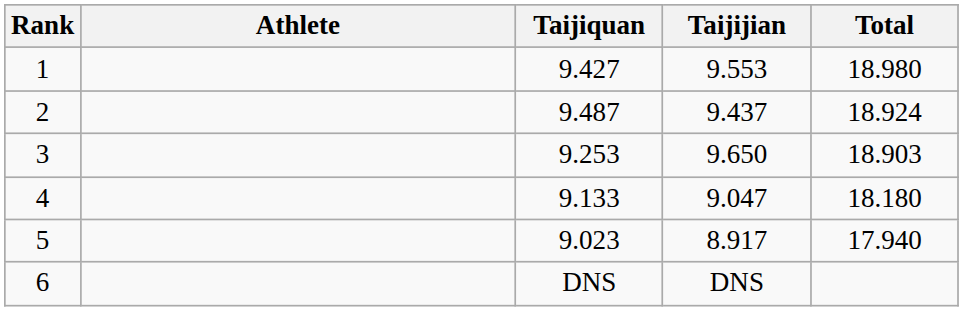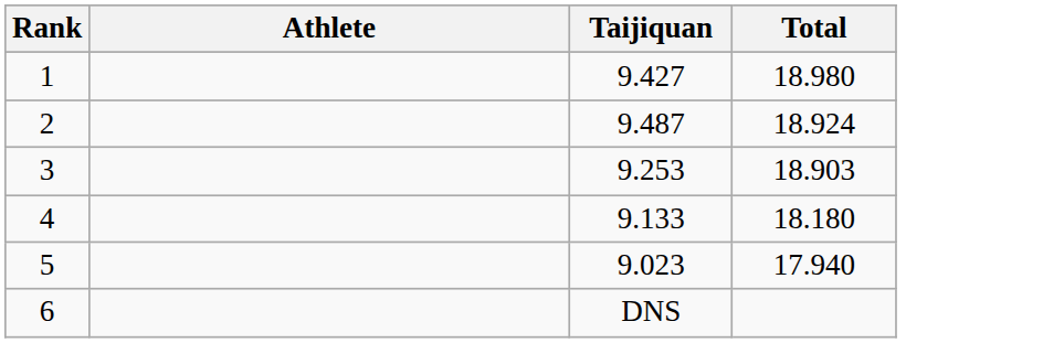 <table class="wikitable" style="text-align:center">
 <tr>
 <th width=20>Rank</th>
 <th width=250>Athlete</th>
 <th width=80>Taijiquan</th>
-<th width=80>Taijijian</th>
 <th width=80>Total</th>
 </tr>
 <tr>
 <td>1</td>
 <td align="left"></td>
 <td>9.427</td>
-<td>9.553</td>
 <td>18.980</td>
 </tr>
 <tr>
 <td>2</td>
 <td align="left"></td>
 <td>9.487</td>
-<td>9.437</td>
 <td>18.924</td>
 </tr>
 <tr>
 <td>3</td>
 <td align="left"></td>
 <td>9.253</td>
-<td>9.650</td>
 <td>18.903</td>
 </tr>
 <tr>
 <td>4</td>
 <td align="left"></td>
 <td>9.133</td>
-<td>9.047</td>
 <td>18.180</td>
 </tr>
 <tr>
 <td>5</td>
 <td align="left"></td>
 <td>9.023</td>
-<td>8.917</td>
 <td>17.940</td>
 </tr>
 <tr>
 <td>6</td>
 <td align="left"></td>
 <td>DNS</td>
-<td>DNS</td>
 <td></td>
 </tr>
 </table>
